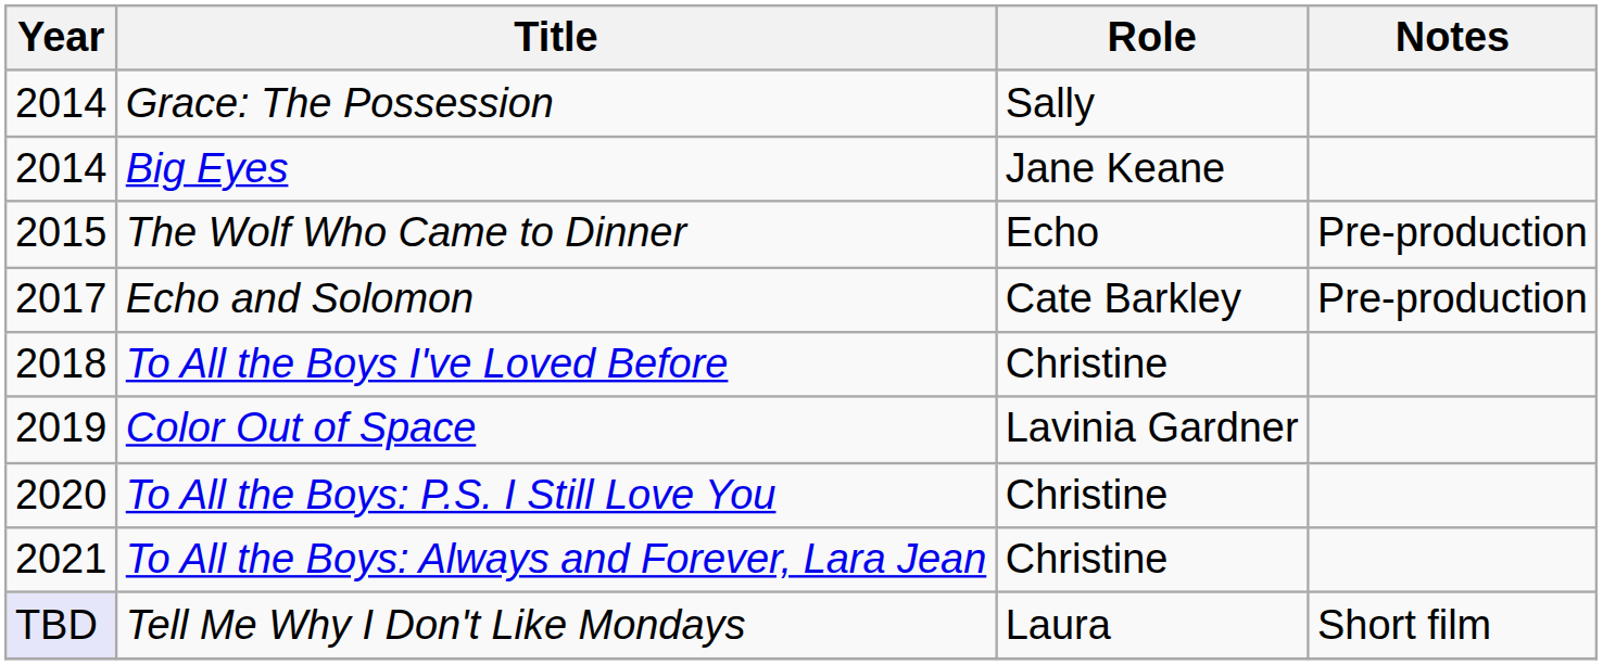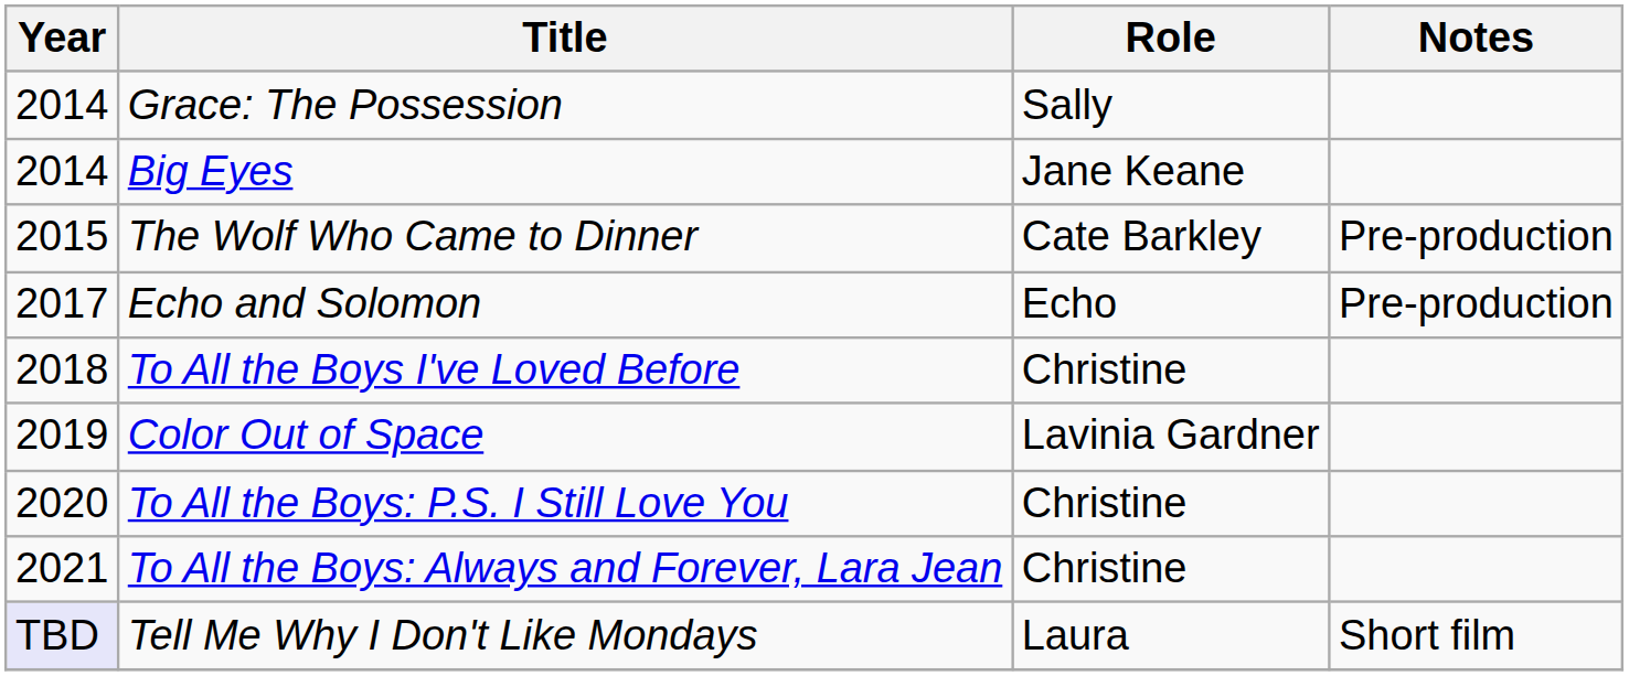 <table class="wikitable sortable">
 <tr>
 <th>Year</th>
 <th>Title</th>
 <th>Role</th>
 <th class="unsortable">Notes</th>
 </tr>
 <tr>
 <td>2014</td>
 <td><em>Grace: The Possession</em></td>
 <td>Sally</td>
 <td></td>
 </tr>
 <tr>
 <td>2014</td>
 <td><em><a href='#'>Big Eyes</a></em></td>
 <td>Jane Keane</td>
 <td></td>
 </tr>
 <tr>
 <td>2015</td>
 <td><em>The Wolf Who Came to Dinner</em></td>
-<td>Echo</td>
+<td>Cate Barkley</td>
 <td>Pre-production</td>
 </tr>
 <tr>
 <td>2017</td>
 <td><em>Echo and Solomon</em></td>
-<td>Cate Barkley</td>
+<td>Echo</td>
 <td>Pre-production</td>
 </tr>
 <tr>
 <td>2018</td>
 <td><em><a href='#'>To All the Boys I've Loved Before</a></em></td>
 <td>Christine</td>
 <td></td>
 </tr>
 <tr>
 <td>2019</td>
 <td><em><a href='#'>Color Out of Space</a></em></td>
 <td>Lavinia Gardner</td>
 <td></td>
 </tr>
 <tr>
 <td>2020</td>
 <td><em><a href='#'>To All the Boys: P.S. I Still Love You</a></em></td>
 <td>Christine</td>
 <td></td>
 </tr>
 <tr>
 <td>2021</td>
 <td><em><a href='#'>To All the Boys: Always and Forever, Lara Jean</a></em></td>
 <td>Christine</td>
 <td></td>
 </tr>
 <tr>
 <td style="background: lavender;">TBD</td>
 <td><em>Tell Me Why I Don't Like Mondays</em></td>
 <td>Laura</td>
 <td>Short film</td>
 </tr>
 <tr>
 </tr>
 </table>
